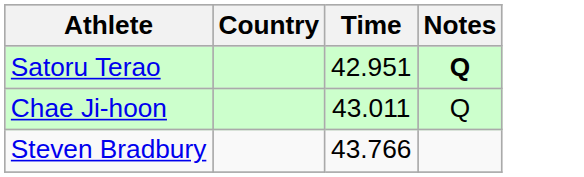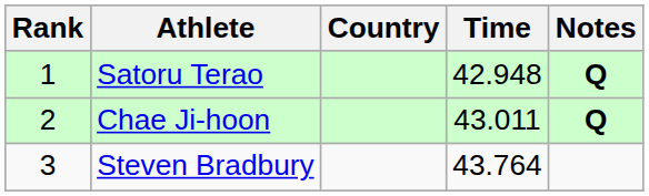 <table class="wikitable" style="text-align:center">
 <tr>
+<th>Rank</th>
 <th>Athlete</th>
 <th>Country</th>
 <th>Time</th>
 <th>Notes</th>
 </tr>
 <tr bgcolor=ccffcc>
+<td>1</td>
 <td align=left><a href='#'>Satoru Terao</a></td>
 <td align=left></td>
-<td>42.951</td>
+<td>42.948</td>
 <td><strong>Q </strong></td>
 </tr>
 <tr bgcolor=ccffcc>
+<td>2</td>
 <td align=left><a href='#'>Chae Ji-hoon</a></td>
 <td align=left></td>
 <td>43.011</td>
-<td>Q</td>
+<td><strong>Q</strong></td>
 </tr>
 <tr>
+<td>3</td>
 <td align=left><a href='#'>Steven Bradbury</a></td>
 <td align=left></td>
-<td>43.766</td>
+<td>43.764</td>
 <td></td>
 </tr>
 </table>
